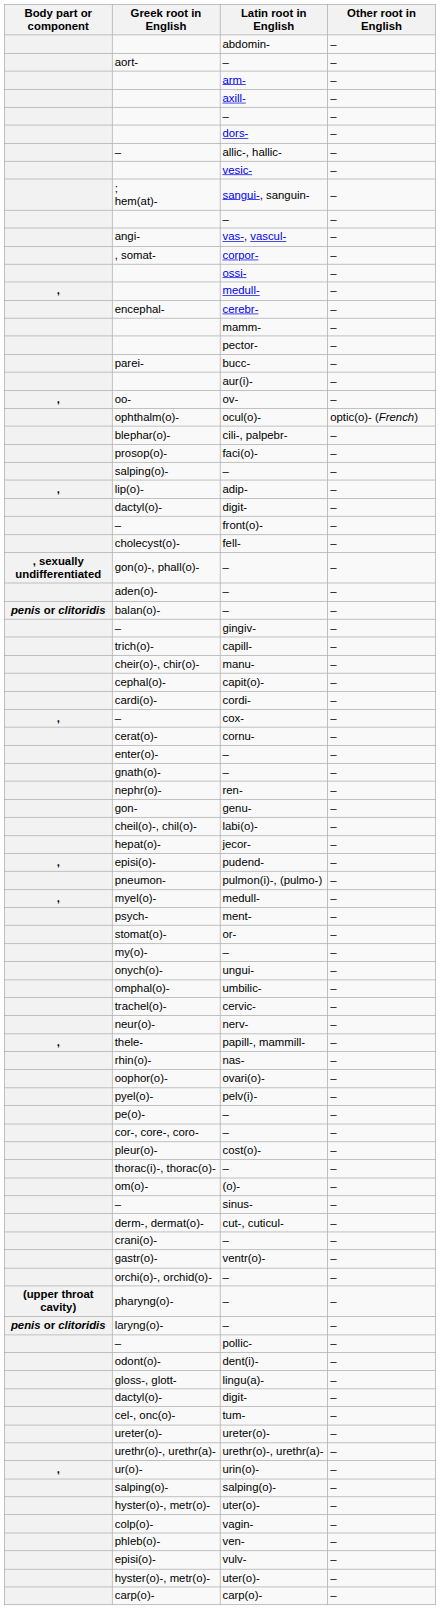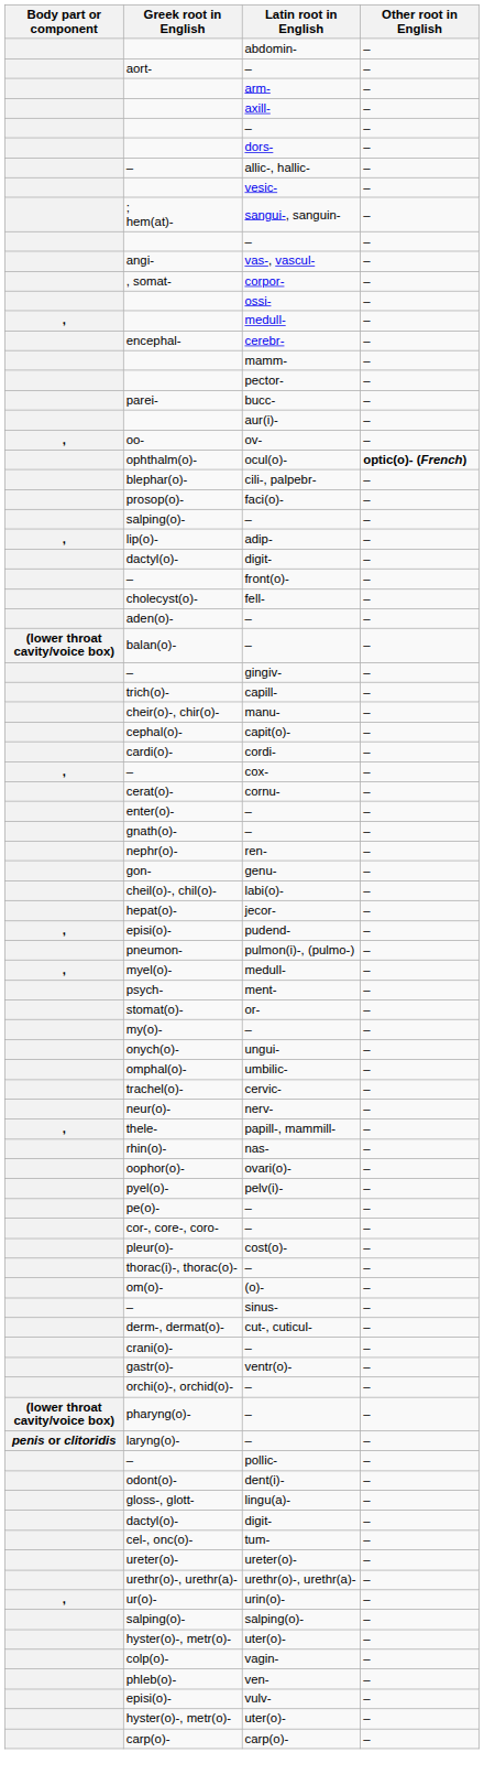 <table class="wikitable plainrowheaders">
 <tr>
 <th scope="col" style="width: 25%" scope="col">Body part or component</th>
 <th scope="col" style="width: 25%" scope="col">Greek root in English</th>
 <th scope="col" style="width: 25%" scope="col">Latin root in English</th>
 <th scope="col" style="width: 25%" scope="col">Other root in English</th>
 </tr>
 <tr>
 <th scope="row"><strong></strong></th>
 <td></td>
 <td>abdomin-</td>
 <td>–</td>
 </tr>
 <tr>
 <th scope="row"><strong></strong></th>
 <td>aort-</td>
 <td>–</td>
 <td>–</td>
 </tr>
 <tr>
 <th scope="row"><strong></strong></th>
 <td></td>
 <td><a href='#'>arm-</a></td>
 <td>–</td>
 </tr>
 <tr>
 <th scope="row"><strong></strong></th>
 <td></td>
 <td><a href='#'>axill-</a></td>
 <td>–</td>
 </tr>
 <tr>
 <th scope="row"><strong></strong></th>
 <td></td>
 <td>–</td>
 <td>–</td>
 </tr>
 <tr>
 <th scope="row"><strong></strong></th>
 <td></td>
 <td><a href='#'>dors-</a></td>
 <td>–</td>
 </tr>
 <tr>
 <th scope="row"><strong></strong></th>
 <td>–</td>
 <td>allic-, hallic-</td>
 <td>–</td>
 </tr>
 <tr>
 <th scope="row"><strong></strong></th>
 <td></td>
 <td><a href='#'>vesic-</a></td>
 <td>–</td>
 </tr>
 <tr>
 <th scope="row"><strong></strong></th>
 <td> ;<br> hem(at)- </td>
 <td><a href='#'>sangui-</a>, sanguin-</td>
 <td>–</td>
 </tr>
 <tr>
 <th scope="row"><strong></strong></th>
 <td></td>
 <td>–</td>
 <td>–</td>
 </tr>
 <tr>
 <th scope="row"><strong></strong></th>
 <td>angi-</td>
 <td><a href='#'>vas-</a>, <a href='#'>vascul-</a></td>
 <td>–</td>
 </tr>
 <tr>
 <th scope="row"><strong></strong></th>
 <td>, somat-</td>
 <td><a href='#'>corpor-</a></td>
 <td>–</td>
 </tr>
 <tr>
 <th scope="row"><strong></strong></th>
 <td></td>
 <td><a href='#'>ossi-</a></td>
 <td>–</td>
 </tr>
 <tr>
 <th scope="row"><strong></strong>, <strong></strong></th>
 <td></td>
 <td><a href='#'>medull-</a></td>
 <td>–</td>
 </tr>
 <tr>
 <th scope="row"><strong></strong></th>
 <td>encephal-</td>
 <td><a href='#'>cerebr-</a></td>
 <td>–</td>
 </tr>
 <tr>
 <th scope="row"><strong></strong></th>
 <td></td>
 <td>mamm-</td>
 <td>–</td>
 </tr>
 <tr>
 <th scope="row"><strong></strong></th>
 <td></td>
 <td>pector-</td>
 <td>–</td>
 </tr>
 <tr>
 <th scope="row"><strong></strong></th>
 <td>parei-</td>
 <td>bucc-</td>
 <td>–</td>
 </tr>
 <tr>
 <th scope="row"><strong></strong></th>
 <td></td>
 <td>aur(i)-</td>
 <td>–</td>
 </tr>
 <tr>
 <th scope="row"><strong></strong>, <strong></strong></th>
 <td>oo-</td>
 <td>ov-</td>
 <td>–</td>
 </tr>
 <tr>
 <th scope="row"><strong></strong></th>
 <td>ophthalm(o)-</td>
 <td>ocul(o)-</td>
-<td>optic(o)- (<em>French</em>)</td>
+<td><strong>optic(o)- (<em>French</em>)</strong></td>
 </tr>
 <tr>
 <th scope="row"><strong></strong></th>
 <td>blephar(o)-</td>
 <td>cili-, palpebr-</td>
 <td>–</td>
 </tr>
 <tr>
 <th scope="row"><strong></strong></th>
 <td>prosop(o)-</td>
 <td>faci(o)-</td>
 <td>–</td>
 </tr>
 <tr>
 <th scope="row"><strong></strong></th>
 <td>salping(o)-</td>
 <td>–</td>
 <td>–</td>
 </tr>
 <tr>
 <th scope="row"><strong></strong>, <strong></strong></th>
 <td>lip(o)-</td>
 <td>adip-</td>
 <td>–</td>
 </tr>
 <tr>
 <th scope="row"><strong></strong></th>
 <td>dactyl(o)-</td>
 <td>digit-</td>
 <td>–</td>
 </tr>
 <tr>
 <th scope="row"><strong></strong></th>
 <td>–</td>
 <td>front(o)-</td>
 <td>–</td>
 </tr>
 <tr>
 <th scope="row"><strong></strong></th>
 <td>cholecyst(o)-</td>
 <td>fell-</td>
 <td>–</td>
 </tr>
 <tr>
-<th scope="row"><strong></strong>, sexually undifferentiated</th>
-<td>gon(o)-, phall(o)-</td>
-<td>–</td>
-<td>–</td>
-</tr>
-<tr>
 <th scope="row"><strong></strong></th>
 <td>aden(o)-</td>
 <td>–</td>
 <td>–</td>
 </tr>
 <tr>
-<th scope="row"><strong></strong> <em>penis</em> or <em>clitoridis</em></th>
+<th scope="row"><strong></strong> (lower throat cavity/voice box)</th>
 <td>balan(o)-</td>
 <td>–</td>
 <td>–</td>
 </tr>
 <tr>
 <th scope="row"><strong></strong></th>
 <td>–</td>
 <td>gingiv-</td>
 <td>–</td>
 </tr>
 <tr>
 <th scope="row"><strong></strong></th>
 <td>trich(o)-</td>
 <td>capill-</td>
 <td>–</td>
 </tr>
 <tr>
 <th scope="row"><strong></strong></th>
 <td>cheir(o)-, chir(o)-</td>
 <td>manu-</td>
 <td>–</td>
 </tr>
 <tr>
 <th scope="row"><strong></strong></th>
 <td>cephal(o)-</td>
 <td>capit(o)-</td>
 <td>–</td>
 </tr>
 <tr>
 <th scope="row"><strong></strong></th>
 <td>cardi(o)-</td>
 <td>cordi-</td>
 <td>–</td>
 </tr>
 <tr>
 <th scope="row"><strong></strong>, <strong></strong></th>
 <td>–</td>
 <td>cox-</td>
 <td>–</td>
 </tr>
 <tr>
 <th scope="row"><strong></strong></th>
 <td>cerat(o)-</td>
 <td>cornu-</td>
 <td>–</td>
 </tr>
 <tr>
 <th scope="row"><strong></strong></th>
 <td>enter(o)-</td>
 <td>–</td>
 <td>–</td>
 </tr>
 <tr>
 <th scope="row"><strong></strong></th>
 <td>gnath(o)-</td>
 <td>–</td>
 <td>–</td>
 </tr>
 <tr>
 <th scope="row"><strong></strong></th>
 <td>nephr(o)-</td>
 <td>ren-</td>
 <td>–</td>
 </tr>
 <tr>
 <th scope="row"><strong></strong></th>
 <td>gon-</td>
 <td>genu-</td>
 <td>–</td>
 </tr>
 <tr>
 <th scope="row"><strong></strong></th>
 <td>cheil(o)-, chil(o)-</td>
 <td>labi(o)-</td>
 <td>–</td>
 </tr>
 <tr>
 <th scope="row"><strong></strong></th>
 <td>hepat(o)-</td>
 <td>jecor-</td>
 <td>–</td>
 </tr>
 <tr>
 <th scope="row"><strong></strong>, <strong></strong></th>
 <td>episi(o)-</td>
 <td>pudend-</td>
 <td>–</td>
 </tr>
 <tr>
 <th scope="row"><strong></strong></th>
 <td>pneumon-</td>
 <td>pulmon(i)-, (pulmo-)</td>
 <td>–</td>
 </tr>
 <tr>
 <th scope="row"><strong></strong>, <strong></strong></th>
 <td>myel(o)-</td>
 <td>medull-</td>
 <td>–</td>
 </tr>
 <tr>
 <th scope="row"><strong></strong></th>
 <td>psych-</td>
 <td>ment-</td>
 <td>–</td>
 </tr>
 <tr>
 <th scope="row"><strong></strong></th>
 <td>stomat(o)-</td>
 <td>or-</td>
 <td>–</td>
 </tr>
 <tr>
 <th scope="row"><strong></strong></th>
 <td>my(o)-</td>
 <td>–</td>
 <td>–</td>
 </tr>
 <tr>
 <th scope="row"><strong></strong></th>
 <td>onych(o)-</td>
 <td>ungui-</td>
 <td>–</td>
 </tr>
 <tr>
 <th scope="row"><strong></strong></th>
 <td>omphal(o)-</td>
 <td>umbilic-</td>
 <td>–</td>
 </tr>
 <tr>
 <th scope="row"><strong></strong></th>
 <td>trachel(o)-</td>
 <td>cervic-</td>
 <td>–</td>
 </tr>
 <tr>
 <th scope="row"><strong></strong></th>
 <td>neur(o)-</td>
 <td>nerv-</td>
 <td>–</td>
 </tr>
 <tr>
 <th scope="row"><strong></strong>, <strong></strong></th>
 <td>thele-</td>
 <td>papill-, mammill-</td>
 <td>–</td>
 </tr>
 <tr>
 <th scope="row"><strong></strong></th>
 <td>rhin(o)-</td>
 <td>nas-</td>
 <td>–</td>
 </tr>
 <tr>
 <th scope="row"><strong></strong></th>
 <td>oophor(o)-</td>
 <td>ovari(o)-</td>
 <td>–</td>
 </tr>
 <tr>
 <th scope="row"><strong></strong></th>
 <td>pyel(o)-</td>
 <td>pelv(i)-</td>
 <td>–</td>
 </tr>
 <tr>
 <th scope="row"><strong></strong></th>
 <td>pe(o)-</td>
 <td>–</td>
 <td>–</td>
 </tr>
 <tr>
 <th scope="row"><strong></strong></th>
 <td>cor-, core-, coro-</td>
 <td>–</td>
 <td>–</td>
 </tr>
 <tr>
 <th scope="row"><strong></strong></th>
 <td>pleur(o)-</td>
 <td>cost(o)-</td>
 <td>–</td>
 </tr>
 <tr>
 <th scope="row"><strong></strong></th>
 <td>thorac(i)-, thorac(o)-</td>
 <td>–</td>
 <td>–</td>
 </tr>
 <tr>
 <th scope="row"><strong></strong></th>
 <td>om(o)-</td>
 <td>(o)-</td>
 <td>–</td>
 </tr>
 <tr>
 <th scope="row"><strong></strong></th>
 <td>–</td>
 <td>sinus-</td>
 <td>–</td>
 </tr>
 <tr>
 <th scope="row"><strong></strong></th>
 <td>derm-, dermat(o)-</td>
 <td>cut-, cuticul-</td>
 <td>–</td>
 </tr>
 <tr>
 <th scope="row"><strong></strong></th>
 <td>crani(o)-</td>
 <td>–</td>
 <td>–</td>
 </tr>
 <tr>
 <th scope="row"><strong></strong></th>
 <td>gastr(o)-</td>
 <td>ventr(o)-</td>
 <td>–</td>
 </tr>
 <tr>
 <th scope="row"><strong></strong></th>
 <td>orchi(o)-, orchid(o)-</td>
 <td>–</td>
 <td>–</td>
 </tr>
 <tr>
-<th scope="row"><strong></strong> (upper throat cavity)</th>
+<th scope="row"><strong></strong> (lower throat cavity/voice box)</th>
 <td>pharyng(o)-</td>
 <td>–</td>
 <td>–</td>
 </tr>
 <tr>
 <th scope="row"><strong></strong> <em>penis</em> or <em>clitoridis</em></th>
 <td>laryng(o)-</td>
 <td>–</td>
 <td>–</td>
 </tr>
 <tr>
 <th scope="row"><strong></strong></th>
 <td>–</td>
 <td>pollic-</td>
 <td>–</td>
 </tr>
 <tr>
 <th scope="row"><strong></strong></th>
 <td>odont(o)-</td>
 <td>dent(i)-</td>
 <td>–</td>
 </tr>
 <tr>
 <th scope="row"><strong></strong></th>
 <td>gloss-, glott-</td>
 <td>lingu(a)-</td>
 <td>–</td>
 </tr>
 <tr>
 <th scope="row"><strong></strong></th>
 <td>dactyl(o)-</td>
 <td>digit-</td>
 <td>–</td>
 </tr>
 <tr>
 <th scope="row"><strong></strong></th>
 <td>cel-, onc(o)-</td>
 <td>tum-</td>
 <td>–</td>
 </tr>
 <tr>
 <th scope="row"><strong></strong></th>
 <td>ureter(o)-</td>
 <td>ureter(o)-</td>
 <td>–</td>
 </tr>
 <tr>
 <th scope="row"><strong></strong></th>
 <td>urethr(o)-, urethr(a)-</td>
 <td>urethr(o)-, urethr(a)-</td>
 <td>–</td>
 </tr>
 <tr>
 <th scope="row"><strong></strong>, <strong></strong></th>
 <td>ur(o)-</td>
 <td>urin(o)-</td>
 <td>–</td>
 </tr>
 <tr>
 <th scope="row"><strong></strong></th>
 <td>salping(o)-</td>
 <td>salping(o)-</td>
 <td>–</td>
 </tr>
 <tr>
 <th scope="row"><strong></strong></th>
 <td>hyster(o)-, metr(o)-</td>
 <td>uter(o)-</td>
 <td>–</td>
 </tr>
 <tr>
 <th scope="row"><strong></strong></th>
 <td>colp(o)-</td>
 <td>vagin-</td>
 <td>–</td>
 </tr>
 <tr>
 <th scope="row"><strong></strong></th>
 <td>phleb(o)-</td>
 <td>ven-</td>
 <td>–</td>
 </tr>
 <tr>
 <th scope="row"><strong></strong></th>
 <td>episi(o)-</td>
 <td>vulv-</td>
 <td>–</td>
 </tr>
 <tr>
 <th scope="row"><strong></strong></th>
 <td>hyster(o)-, metr(o)-</td>
 <td>uter(o)-</td>
 <td>–</td>
 </tr>
 <tr>
 <th scope="row"><strong></strong></th>
 <td>carp(o)-</td>
 <td>carp(o)-</td>
 <td>–</td>
 </tr>
 </table>
